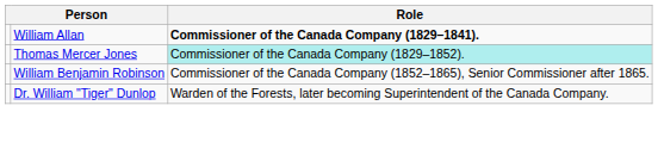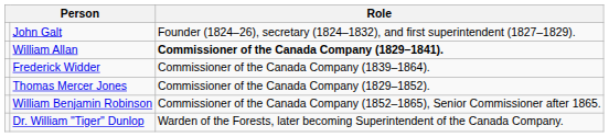 <table class="wikitable">
 <tr>
 <th colspan="2">Person</th>
 <th>Role</th>
+</tr>
+<tr valign="top">
+<td></td>
+<td><a href='#'>John Galt</a></td>
+<td>Founder (1824–26), secretary (1824–1832), and first superintendent (1827–1829).</td>
 </tr>
 <tr valign="top">
 <td></td>
 <td><a href='#'>William Allan</a></td>
 <td><strong>Commissioner of the Canada Company (1829–1841).</strong></td>
 </tr>
 <tr valign="top">
 <td></td>
+<td><a href='#'>Frederick Widder</a></td>
+<td>Commissioner of the Canada Company (1839–1864).</td>
+</tr>
+<tr valign="top">
+<td></td>
 <td><a href='#'>Thomas Mercer Jones</a></td>
-<td style="background: paleturquoise;">Commissioner of the Canada Company (1829–1852).</td>
+<td>Commissioner of the Canada Company (1829–1852).</td>
 </tr>
 <tr valign="top">
 <td></td>
 <td><a href='#'>William Benjamin Robinson</a></td>
 <td>Commissioner of the Canada Company (1852–1865), Senior Commissioner after 1865.</td>
 </tr>
 <tr valign="top">
 <td></td>
 <td><a href='#'>Dr. William "Tiger" Dunlop</a></td>
 <td>Warden of the Forests, later becoming Superintendent of the Canada Company.</td>
 </tr>
 </table>
